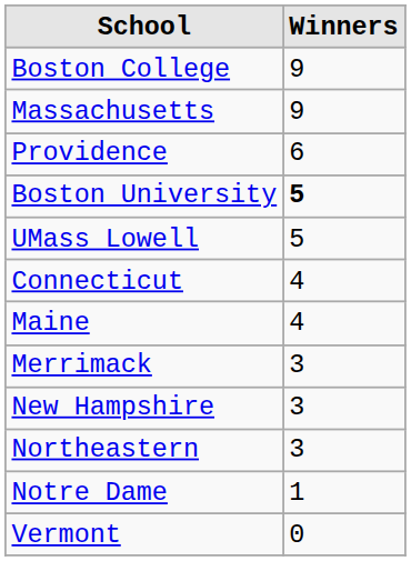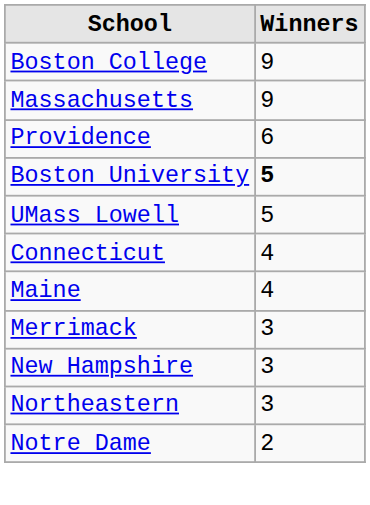 <table class="wikitable">
 <tr>
 <th style="background:#e5e5e5;">School</th>
 <th style="background:#e5e5e5;">Winners</th>
 </tr>
 <tr>
 <td><a href='#'>Boston College</a></td>
 <td>9</td>
 </tr>
 <tr>
 <td><a href='#'>Massachusetts</a></td>
 <td>9</td>
 </tr>
 <tr>
 <td><a href='#'>Providence</a></td>
 <td>6</td>
 </tr>
 <tr>
 <td><a href='#'>Boston University</a></td>
 <td><strong>5</strong></td>
 </tr>
 <tr>
 <td><a href='#'>UMass Lowell</a></td>
 <td>5</td>
 </tr>
 <tr>
 <td><a href='#'>Connecticut</a></td>
 <td>4</td>
 </tr>
 <tr>
 <td><a href='#'>Maine</a></td>
 <td>4</td>
 </tr>
 <tr>
 <td><a href='#'>Merrimack</a></td>
 <td>3</td>
 </tr>
 <tr>
 <td><a href='#'>New Hampshire</a></td>
 <td>3</td>
 </tr>
 <tr>
 <td><a href='#'>Northeastern</a></td>
 <td>3</td>
 </tr>
 <tr>
 <td><a href='#'>Notre Dame</a></td>
-<td>1</td>
-</tr>
-<tr>
-<td><a href='#'>Vermont</a></td>
-<td>0</td>
+<td>2</td>
 </tr>
 </table>
